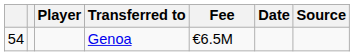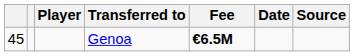 <table class="wikitable plainrowheaders sortable">
 <tr>
 <th></th>
 <th></th>
 <th scope=col>Player</th>
 <th>Transferred to</th>
 <th !scope=col; style="width: 65px;">Fee</th>
 <th scope=col>Date</th>
 <th scope=col>Source</th>
 </tr>
 <tr>
-<td align=center>54</td>
+<td align=center>45</td>
 <td align=center></td>
 <td></td>
 <td> <a href='#'>Genoa</a></td>
-<td>€6.5M</td>
+<td><strong>€6.5M</strong></td>
 <td></td>
 </tr>
 </table>
